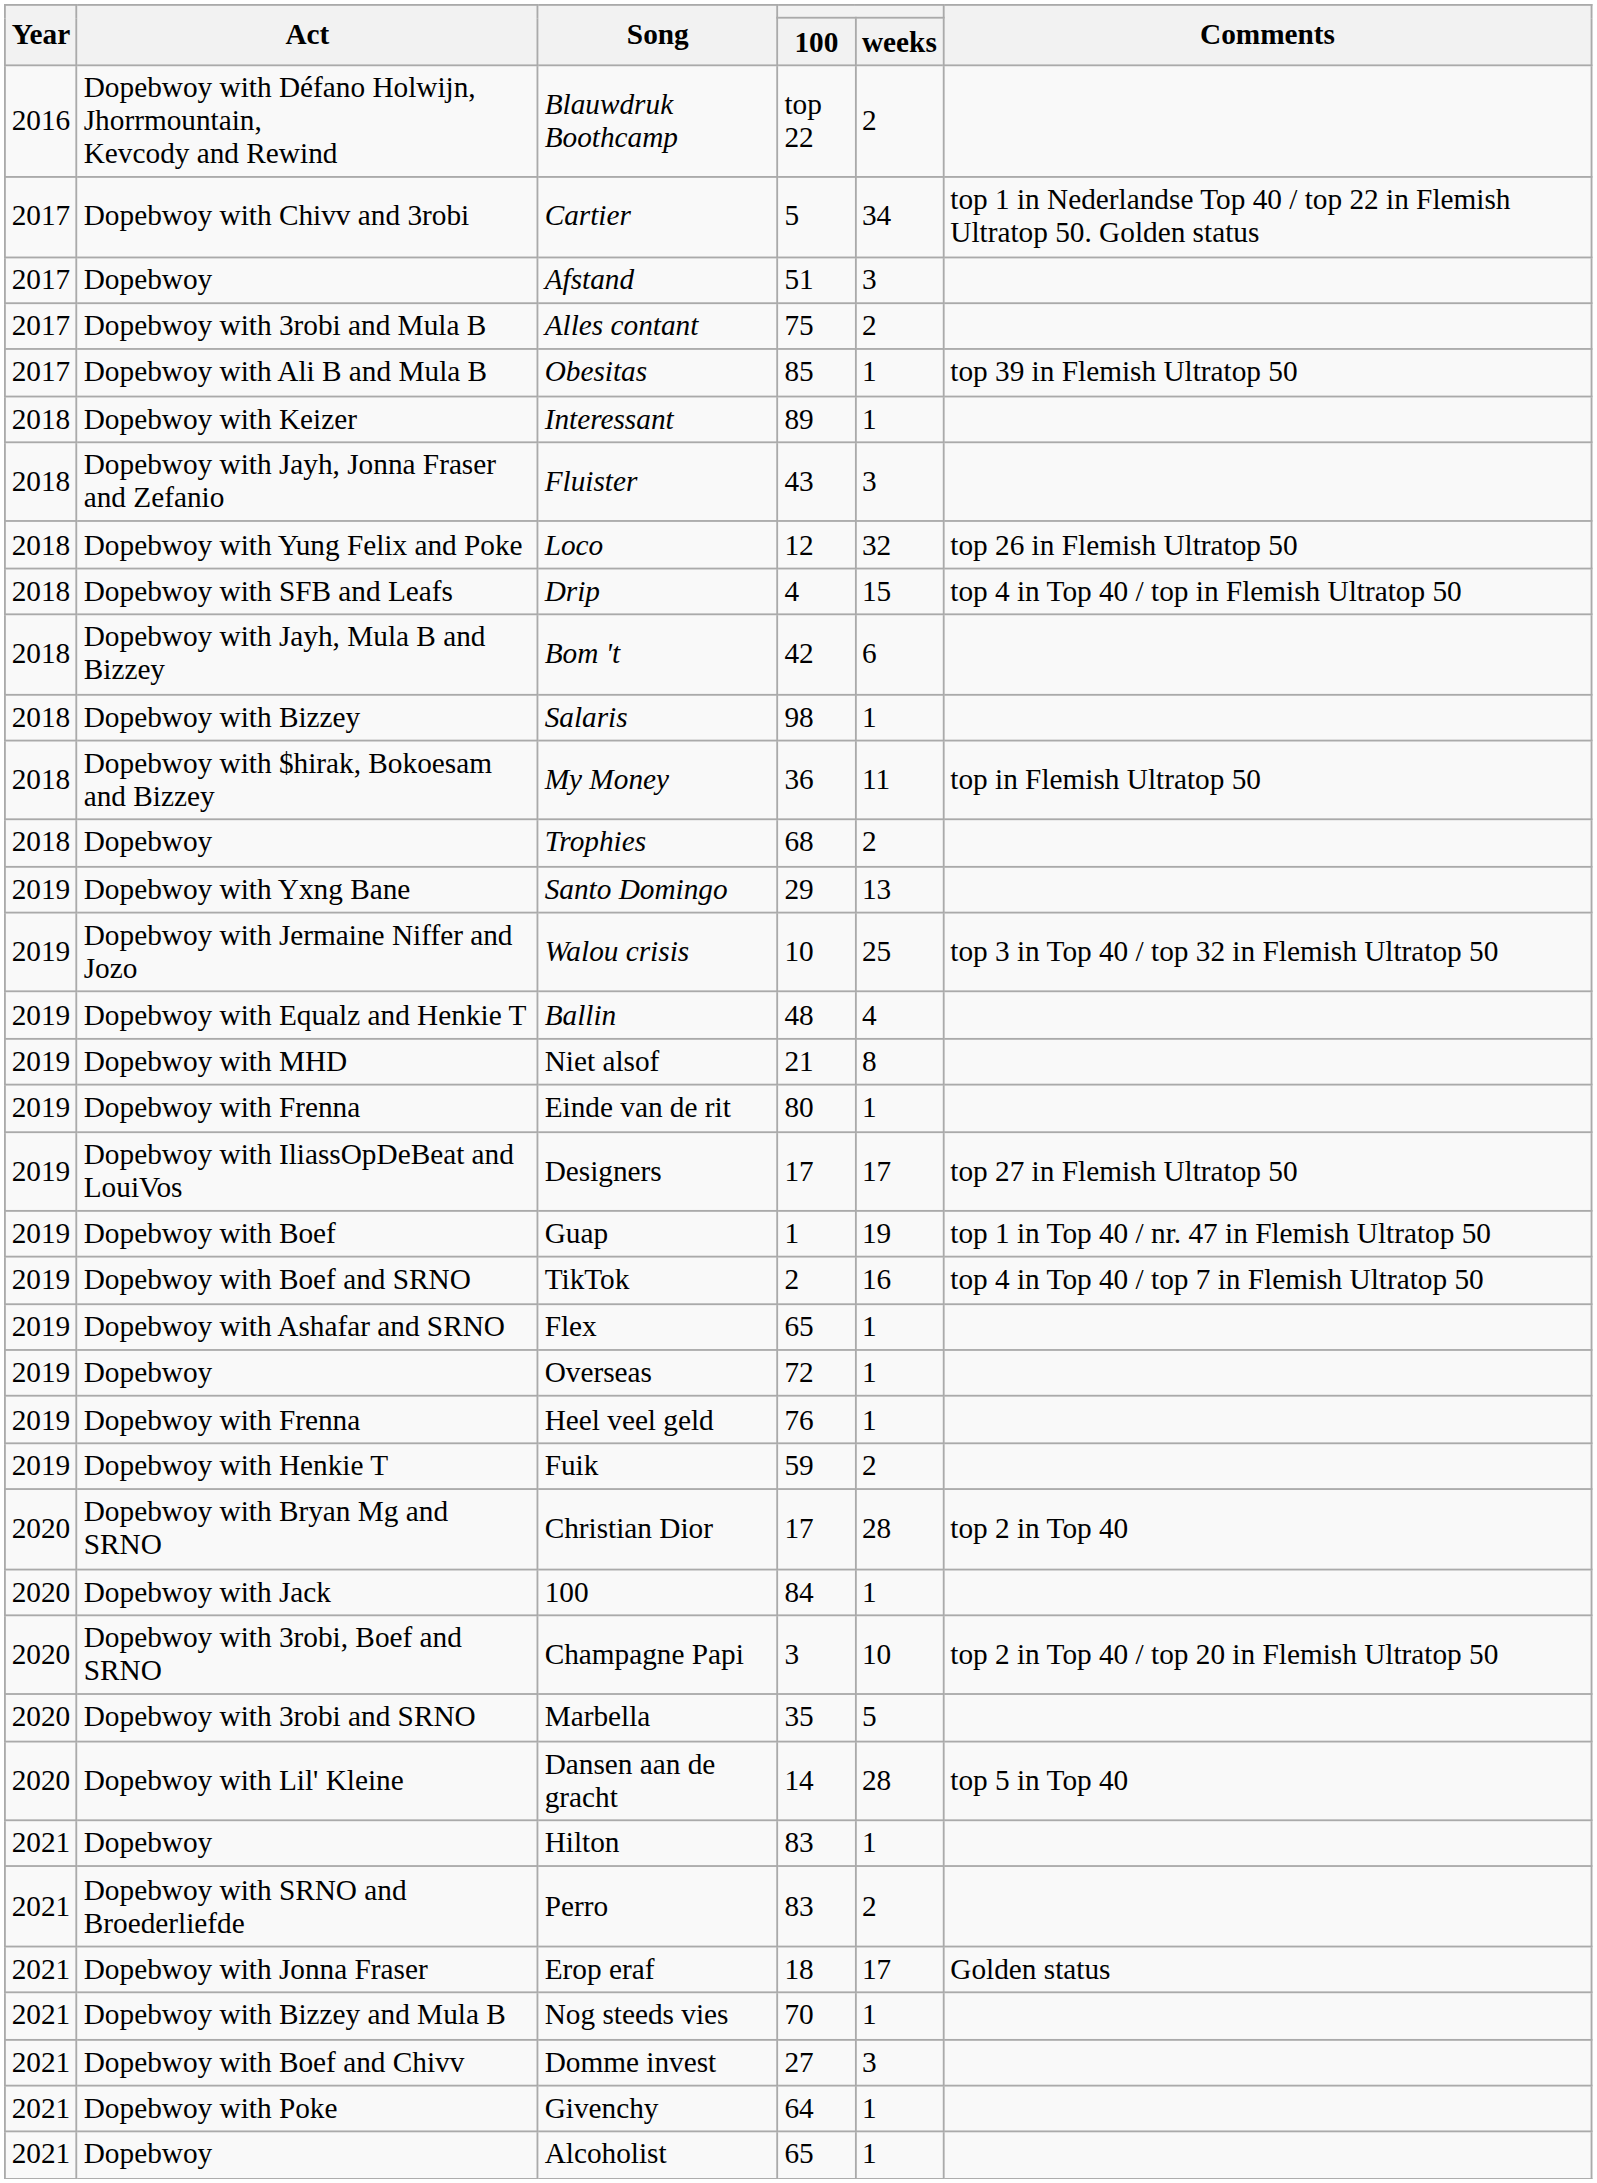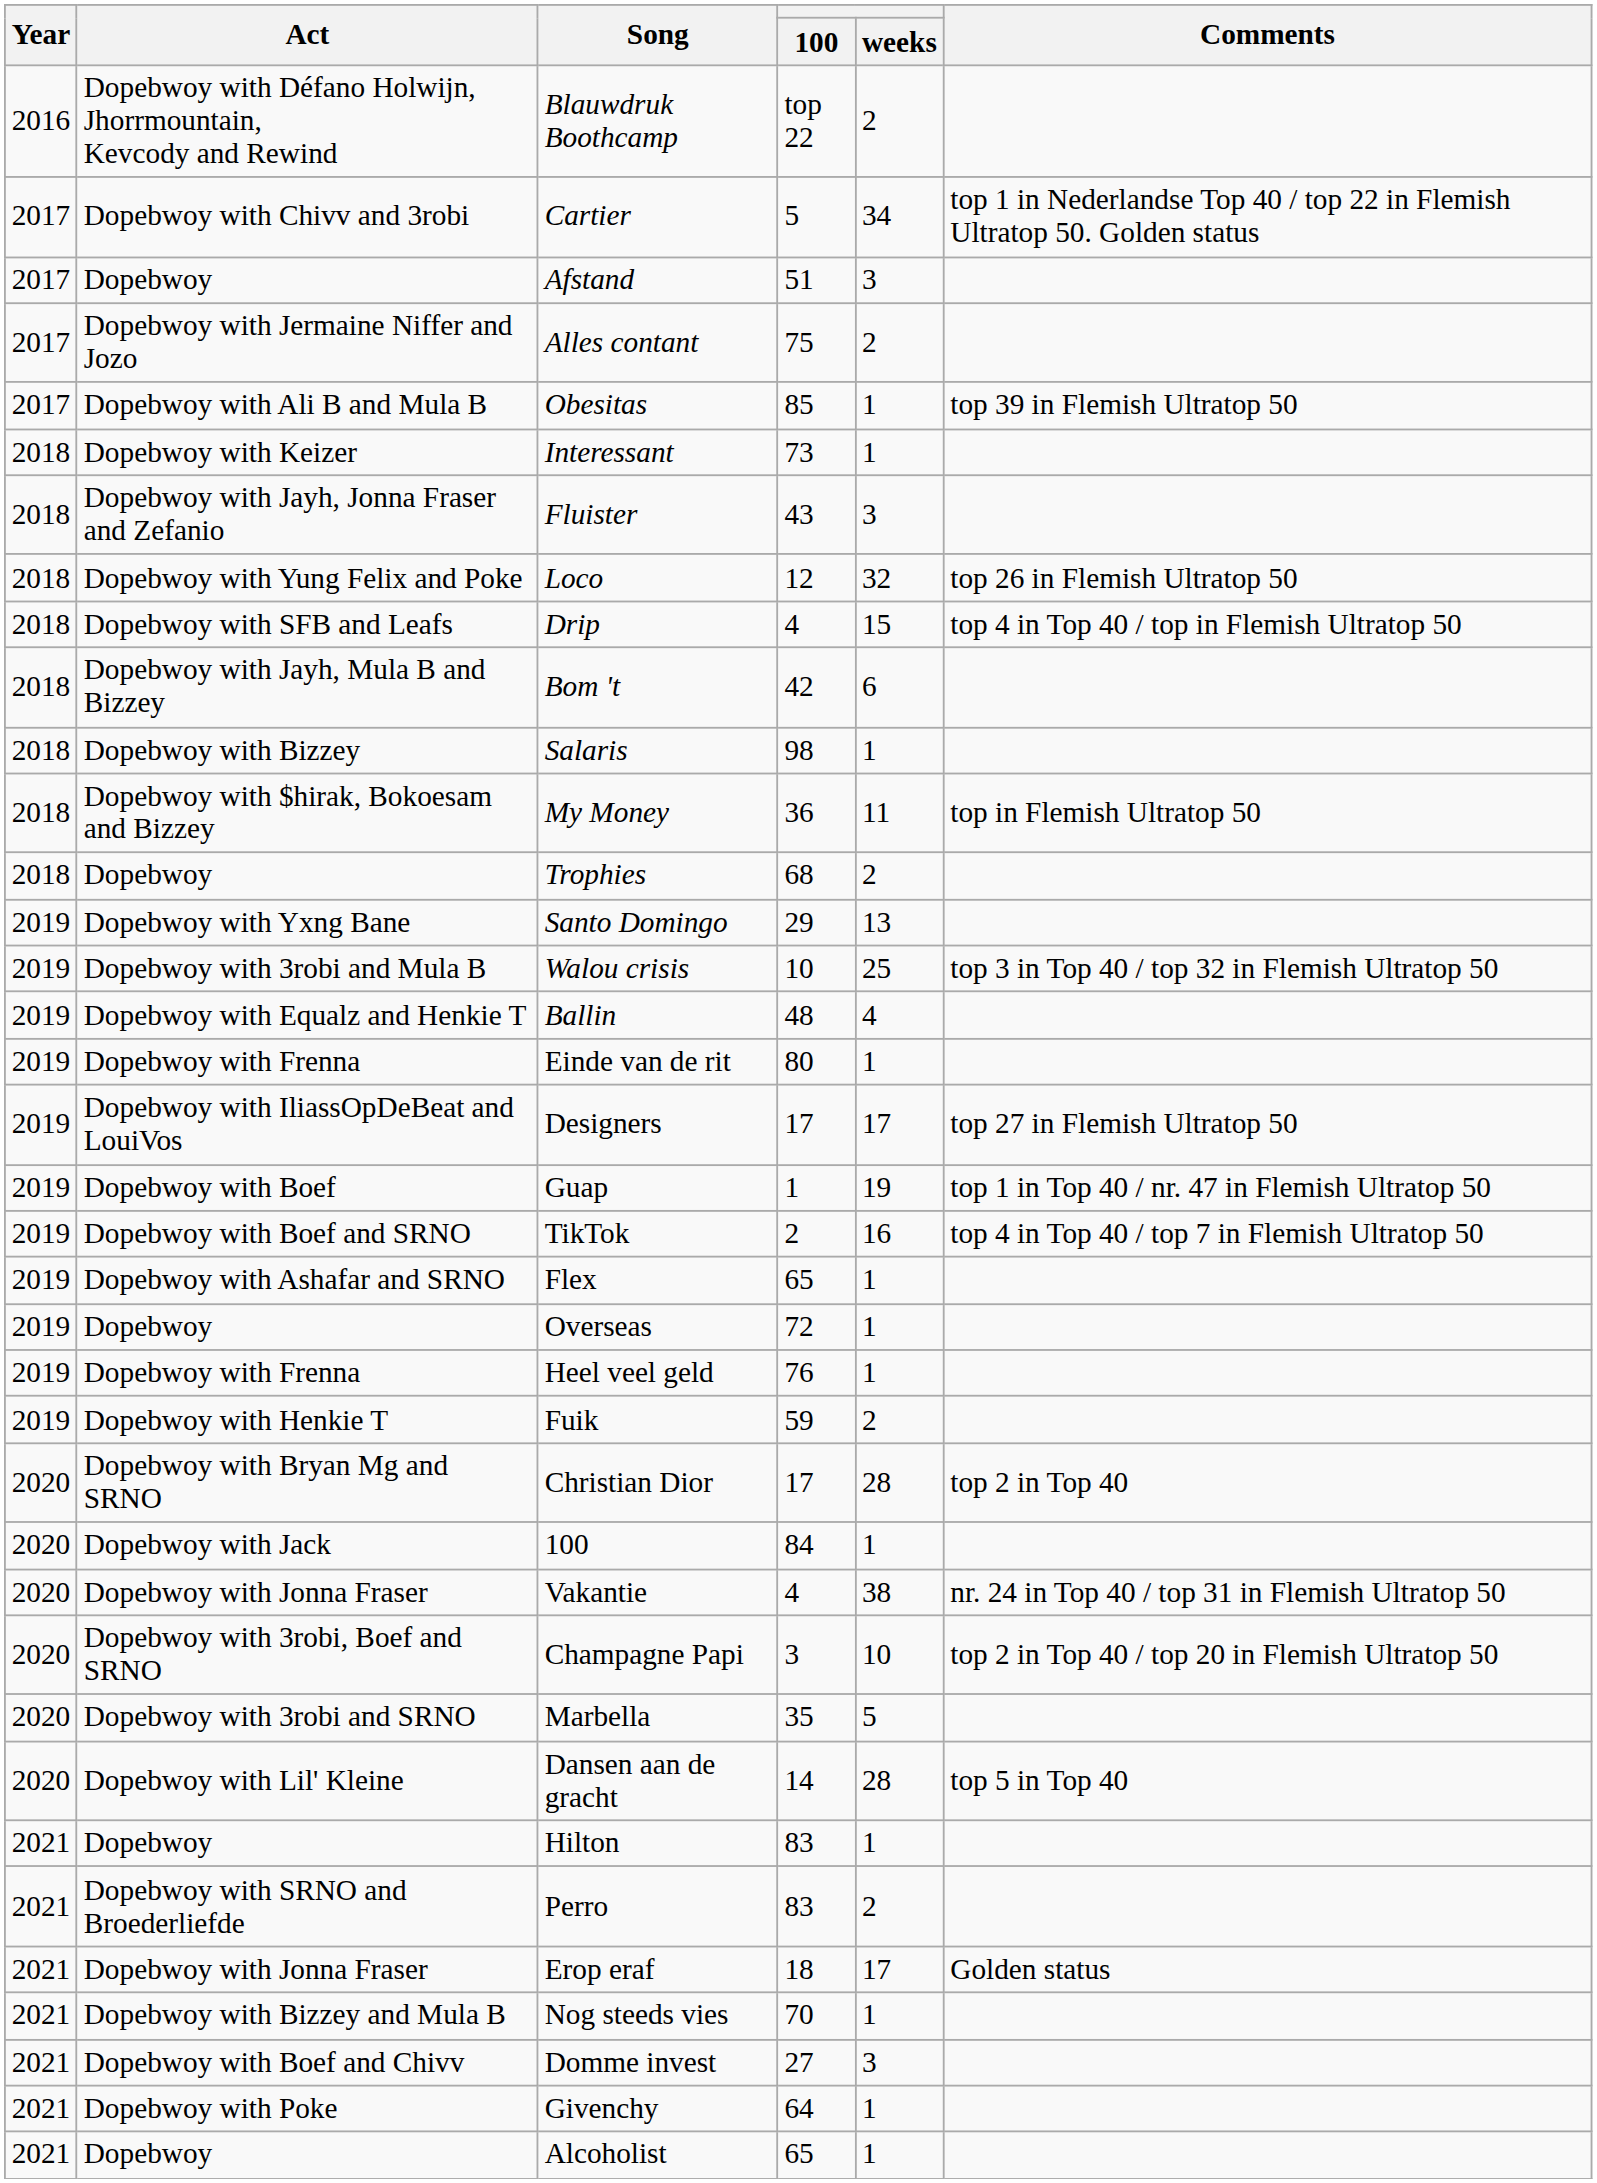 <table class="wikitable">
 <tr>
 <th rowspan="2">Year</th>
 <th rowspan="2">Act</th>
 <th rowspan="2">Song</th>
 <th colspan="2"></th>
 <th rowspan="2">Comments</th>
 </tr>
 <tr>
 <th>100</th>
 <th>weeks</th>
 </tr>
 <tr>
 <td>2016</td>
 <td>Dopebwoy with Défano Holwijn, Jhorrmountain,<br>Kevcody and Rewind</td>
 <td><em>Blauwdruk Boothcamp</em></td>
 <td>top 22</td>
 <td>2</td>
 <td></td>
 </tr>
 <tr>
 <td>2017</td>
 <td>Dopebwoy with Chivv and 3robi</td>
 <td><em>Cartier</em></td>
 <td>5</td>
 <td>34</td>
 <td>top 1 in Nederlandse Top 40 / top 22 in Flemish Ultratop 50. Golden status</td>
 </tr>
 <tr>
 <td>2017</td>
 <td>Dopebwoy</td>
 <td><em>Afstand</em></td>
 <td>51</td>
 <td>3</td>
 <td></td>
 </tr>
 <tr>
 <td>2017</td>
-<td>Dopebwoy with 3robi and Mula B</td>
+<td>Dopebwoy with Jermaine Niffer and Jozo</td>
 <td><em>Alles contant</em></td>
 <td>75</td>
 <td>2</td>
 <td></td>
 </tr>
 <tr>
 <td>2017</td>
 <td>Dopebwoy with Ali B and Mula B</td>
 <td><em>Obesitas</em></td>
 <td>85</td>
 <td>1</td>
 <td>top 39 in Flemish Ultratop 50</td>
 </tr>
 <tr>
 <td>2018</td>
 <td>Dopebwoy with Keizer</td>
 <td><em>Interessant</em></td>
-<td>89</td>
+<td>73</td>
 <td>1</td>
 <td></td>
 </tr>
 <tr>
 <td>2018</td>
 <td>Dopebwoy with Jayh, Jonna Fraser and Zefanio</td>
 <td><em>Fluister</em></td>
 <td>43</td>
 <td>3</td>
 <td></td>
 </tr>
 <tr>
 <td>2018</td>
 <td>Dopebwoy with Yung Felix and Poke</td>
 <td><em>Loco</em></td>
 <td>12</td>
 <td>32</td>
 <td>top 26 in Flemish Ultratop 50</td>
 </tr>
 <tr>
 <td>2018</td>
 <td>Dopebwoy with SFB and Leafs</td>
 <td><em>Drip</em></td>
 <td>4</td>
 <td>15</td>
 <td>top 4 in Top 40 / top in Flemish Ultratop 50</td>
 </tr>
 <tr>
 <td>2018</td>
 <td>Dopebwoy with Jayh, Mula B and Bizzey</td>
 <td><em>Bom 't</em></td>
 <td>42</td>
 <td>6</td>
 <td></td>
 </tr>
 <tr>
 <td>2018</td>
 <td>Dopebwoy with Bizzey</td>
 <td><em>Salaris</em></td>
 <td>98</td>
 <td>1</td>
 <td></td>
 </tr>
 <tr>
 <td>2018</td>
 <td>Dopebwoy with $hirak, Bokoesam and Bizzey</td>
 <td><em>My Money</em></td>
 <td>36</td>
 <td>11</td>
 <td>top in Flemish Ultratop 50</td>
 </tr>
 <tr>
 <td>2018</td>
 <td>Dopebwoy</td>
 <td><em>Trophies</em></td>
 <td>68</td>
 <td>2</td>
 <td></td>
 </tr>
 <tr>
 <td>2019</td>
 <td>Dopebwoy with Yxng Bane</td>
 <td><em>Santo Domingo</em></td>
 <td>29</td>
 <td>13</td>
 <td></td>
 </tr>
 <tr>
 <td>2019</td>
-<td>Dopebwoy with Jermaine Niffer and Jozo</td>
+<td>Dopebwoy with 3robi and Mula B</td>
 <td><em>Walou crisis</em></td>
 <td>10</td>
 <td>25</td>
 <td>top 3 in Top 40 / top 32 in Flemish Ultratop 50</td>
 </tr>
 <tr>
 <td>2019</td>
 <td>Dopebwoy with Equalz and Henkie T</td>
 <td><em>Ballin<strong></td>
 <td>48</td>
 <td>4</td>
-<td></td>
-</tr>
-<tr>
-<td>2019</td>
-<td>Dopebwoy with MHD</td>
-<td></em>Niet alsof<em></td>
-<td>21</td>
-<td>8</td>
 <td></td>
 </tr>
 <tr>
 <td>2019</td>
 <td>Dopebwoy with Frenna</td>
 <td></em>Einde van de rit<em></td>
 <td>80</td>
 <td>1</td>
 <td></td>
 </tr>
 <tr>
 <td>2019</td>
 <td>Dopebwoy with IliassOpDeBeat and LouiVos</td>
 <td></em>Designers<em></td>
 <td>17</td>
 <td>17</td>
 <td>top 27 in Flemish Ultratop 50</td>
 </tr>
 <tr>
 <td>2019</td>
 <td>Dopebwoy with Boef</td>
 <td></em>Guap<em></td>
 <td>1</td>
 <td>19</td>
 <td>top 1 in Top 40 / nr. 47 in Flemish Ultratop 50</td>
 </tr>
 <tr>
 <td>2019</td>
 <td>Dopebwoy with Boef and SRNO</td>
 <td></em>TikTok<em></td>
 <td>2</td>
 <td>16</td>
 <td>top 4 in Top 40 / top 7 in Flemish Ultratop 50</td>
 </tr>
 <tr>
 <td>2019</td>
 <td>Dopebwoy with Ashafar and SRNO</td>
 <td></em>Flex<em></td>
 <td>65</td>
 <td>1</td>
 <td></td>
 </tr>
 <tr>
 <td>2019</td>
 <td>Dopebwoy</td>
 <td></em>Overseas<em></td>
 <td>72</td>
 <td>1</td>
 <td></td>
 </tr>
 <tr>
 <td>2019</td>
 <td>Dopebwoy with Frenna</td>
 <td></em>Heel veel geld<em></td>
 <td>76</td>
 <td>1</td>
 <td></td>
 </tr>
 <tr>
 <td>2019</td>
 <td>Dopebwoy with Henkie T</td>
 <td></em>Fuik<em></td>
 <td>59</td>
 <td>2</td>
 <td></td>
 </tr>
 <tr>
 <td>2020</td>
 <td>Dopebwoy with Bryan Mg and SRNO</td>
 <td></em>Christian Dior<em></td>
 <td>17</td>
 <td>28</td>
 <td>top 2 in Top 40</td>
 </tr>
 <tr>
 <td>2020</td>
 <td>Dopebwoy with Jack</td>
 <td></em>100<em></td>
 <td>84</td>
 <td>1</td>
 <td></td>
 </tr>
 <tr>
 <td>2020</td>
+<td>Dopebwoy with Jonna Fraser</td>
+<td></em>Vakantie<em></td>
+<td>4</td>
+<td>38</td>
+<td>nr. 24 in Top 40 / top 31 in Flemish Ultratop 50</td>
+</tr>
+<tr>
+<td>2020</td>
 <td>Dopebwoy with 3robi, Boef and SRNO</td>
 <td></em>Champagne Papi<em></td>
 <td>3</td>
 <td>10</td>
 <td>top 2 in Top 40 / top 20 in Flemish Ultratop 50</td>
 </tr>
 <tr>
 <td>2020</td>
 <td>Dopebwoy with 3robi and SRNO</td>
 <td></em>Marbella<em></td>
 <td>35</td>
 <td>5</td>
 <td></td>
 </tr>
 <tr>
 <td>2020</td>
 <td>Dopebwoy with Lil' Kleine</td>
 <td></em>Dansen aan de gracht<em></td>
 <td>14</td>
 <td>28</td>
 <td>top 5 in Top 40</td>
 </tr>
 <tr>
 <td>2021</td>
 <td>Dopebwoy</td>
 <td></em>Hilton<em></td>
 <td>83</td>
 <td>1</td>
 <td></td>
 </tr>
 <tr>
 <td>2021</td>
 <td>Dopebwoy with SRNO and Broederliefde</td>
 <td></em>Perro<em></td>
 <td>83</td>
 <td>2</td>
 <td></td>
 </tr>
 <tr>
 <td>2021</td>
 <td>Dopebwoy with Jonna Fraser</td>
 <td></em>Erop eraf<em></td>
 <td>18</td>
 <td>17</td>
 <td>Golden status</td>
 </tr>
 <tr>
 <td>2021</td>
 <td>Dopebwoy with Bizzey and Mula B</td>
 <td></em>Nog steeds vies<em></td>
 <td>70</td>
 <td>1</td>
 <td></td>
 </tr>
 <tr>
 <td>2021</td>
 <td>Dopebwoy with Boef and Chivv</td>
 <td></em>Domme invest<em></td>
 <td>27</td>
 <td>3</td>
 <td></td>
 </tr>
 <tr>
 <td>2021</td>
 <td>Dopebwoy with Poke</td>
 <td></em>Givenchy<em></td>
 <td>64</td>
 <td>1</td>
 <td></td>
 </tr>
 <tr>
 <td>2021</td>
 <td>Dopebwoy</td>
 <td></em>Alcoholist<em></td>
 <td>65</td>
 <td>1</td>
 </tr>
 </table>
